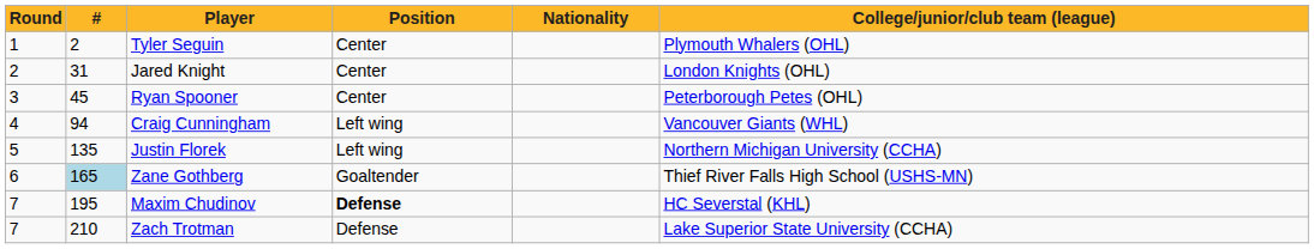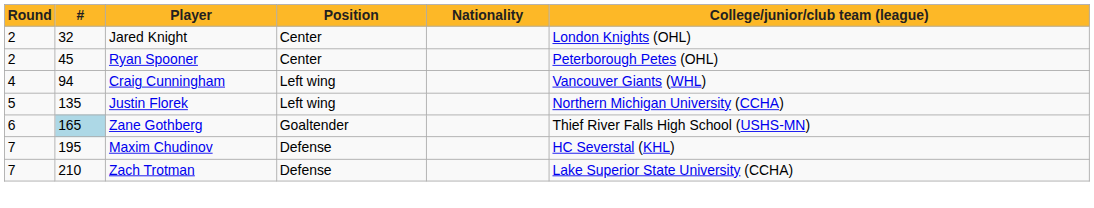 <table class="wikitable">
 <tr>
 <th style="background:#FDB827; color:#231F20" width="2.75%">Round</th>
 <th style="background:#FDB827; color:#231F20" width="4.75%">#</th>
 <th style="background:#FDB827; color:#231F20" width="16.0%">Player</th>
 <th style="background:#FDB827; color:#231F20" width="14.0%">Position</th>
 <th style="background:#FDB827; color:#231F20" width="11.5%">Nationality</th>
 <th style="background:#FDB827; color:#231F20" width="98.0%">College/junior/club team (league)</th>
 </tr>
 <tr>
-<td>1</td>
 <td>2</td>
-<td><a href='#'>Tyler Seguin</a></td>
-<td>Center</td>
-<td></td>
-<td><a href='#'>Plymouth Whalers</a> (<a href='#'>OHL</a>)</td>
-</tr>
-<tr>
-<td>2</td>
-<td>31</td>
+<td>32</td>
 <td>Jared Knight</td>
 <td>Center</td>
 <td></td>
 <td><a href='#'>London Knights</a> (OHL)</td>
 </tr>
 <tr>
-<td>3</td>
+<td>2</td>
 <td>45</td>
 <td><a href='#'>Ryan Spooner</a></td>
 <td>Center</td>
 <td></td>
 <td><a href='#'>Peterborough Petes</a> (OHL)</td>
 </tr>
 <tr>
 <td>4</td>
 <td>94</td>
 <td><a href='#'>Craig Cunningham</a></td>
 <td>Left wing</td>
 <td></td>
 <td><a href='#'>Vancouver Giants</a> (<a href='#'>WHL</a>)</td>
 </tr>
 <tr>
 <td>5</td>
 <td>135</td>
 <td><a href='#'>Justin Florek</a></td>
 <td>Left wing</td>
 <td></td>
 <td><a href='#'>Northern Michigan University</a> (<a href='#'>CCHA</a>)</td>
 </tr>
 <tr>
 <td>6</td>
 <td style="background: lightblue;">165</td>
 <td><a href='#'>Zane Gothberg</a></td>
 <td>Goaltender</td>
 <td></td>
 <td>Thief River Falls High School (<a href='#'>USHS-MN</a>)</td>
 </tr>
 <tr>
 <td>7</td>
 <td>195</td>
 <td><a href='#'>Maxim Chudinov</a></td>
-<td><strong>Defense</strong></td>
+<td>Defense</td>
 <td></td>
 <td><a href='#'>HC Severstal</a> (<a href='#'>KHL</a>)</td>
 </tr>
 <tr>
 <td>7</td>
 <td>210</td>
 <td><a href='#'>Zach Trotman</a></td>
 <td>Defense</td>
 <td></td>
 <td><a href='#'>Lake Superior State University</a> (CCHA)</td>
 </tr>
 </table>
